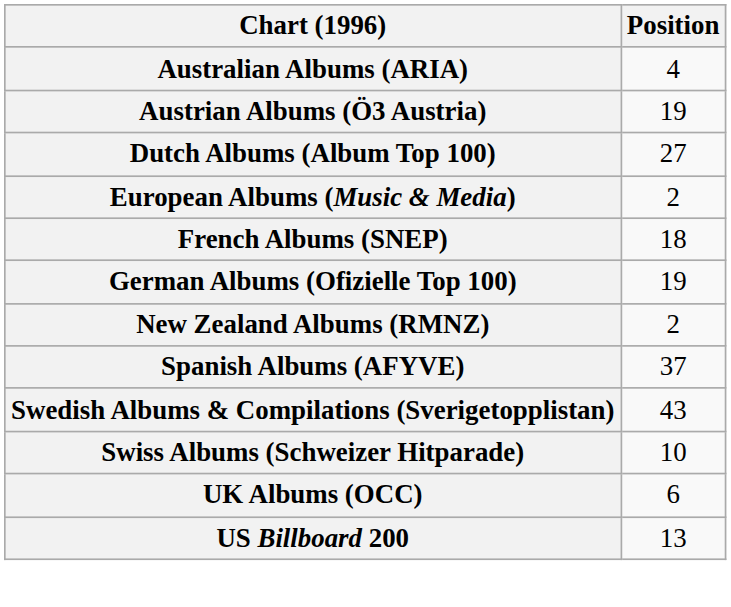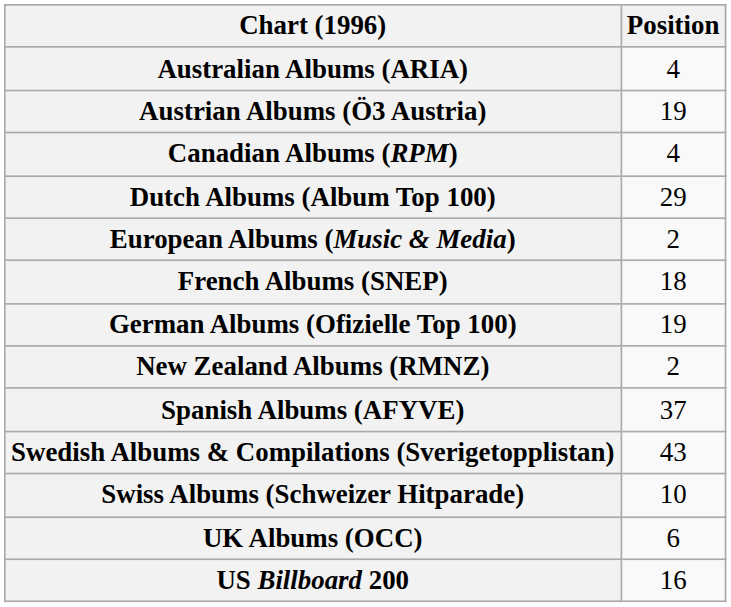 <table class="wikitable plainrowheaders sortable">
 <tr>
 <th>Chart (1996)</th>
 <th>Position</th>
 </tr>
 <tr>
 <th scope="row">Australian Albums (ARIA)</th>
 <td align="center">4</td>
 </tr>
 <tr>
 <th scope="row">Austrian Albums (Ö3 Austria)</th>
 <td align="center">19</td>
 </tr>
 <tr>
+<th scope="row">Canadian Albums (<em>RPM</em>)</th>
+<td align="center">4</td>
+</tr>
+<tr>
 <th scope="row">Dutch Albums (Album Top 100)</th>
-<td align="center">27</td>
+<td align="center">29</td>
 </tr>
 <tr>
 <th scope="row">European Albums (<em>Music & Media</em>)</th>
 <td align="center">2</td>
 </tr>
 <tr>
 <th scope="row">French Albums (SNEP)</th>
 <td align="center">18</td>
 </tr>
 <tr>
 <th scope="row">German Albums (Ofizielle Top 100)</th>
 <td align="center">19</td>
 </tr>
 <tr>
 <th scope="row">New Zealand Albums (RMNZ)</th>
 <td align="center">2</td>
 </tr>
 <tr>
 <th scope="row">Spanish Albums (AFYVE)</th>
 <td align="center">37</td>
 </tr>
 <tr>
 <th scope="row">Swedish Albums & Compilations (Sverigetopplistan)</th>
 <td align="center">43</td>
 </tr>
 <tr>
 <th scope="row">Swiss Albums (Schweizer Hitparade)</th>
 <td align="center">10</td>
 </tr>
 <tr>
 <th scope="row">UK Albums (OCC)</th>
 <td align="center">6</td>
 </tr>
 <tr>
 <th scope="row">US <em>Billboard</em> 200</th>
-<td align="center">13</td>
+<td align="center">16</td>
 </tr>
 </table>
